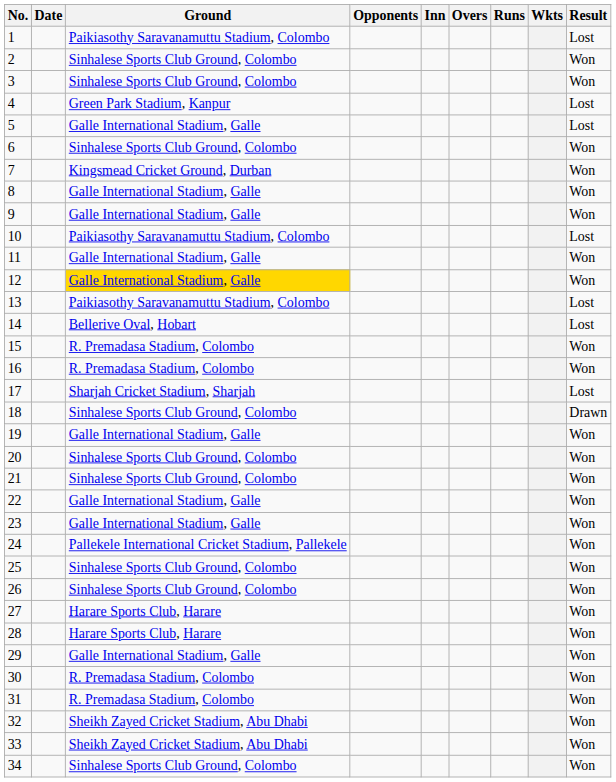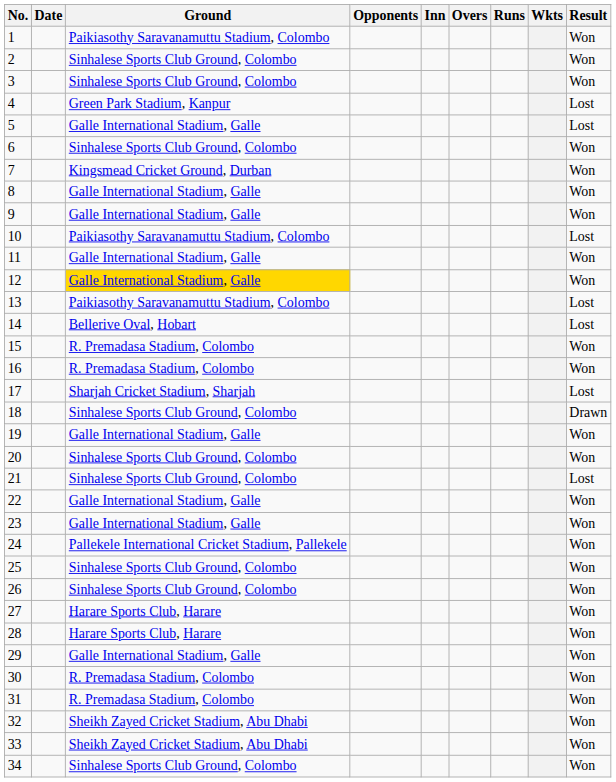 <table class="wikitable sortable">
 <tr>
 <th>No.</th>
 <th>Date</th>
 <th>Ground</th>
 <th>Opponents</th>
 <th>Inn</th>
 <th>Overs</th>
 <th>Runs</th>
 <th>Wkts</th>
 <th>Result</th>
 </tr>
 <tr>
 <td>1</td>
 <td></td>
 <td><a href='#'>Paikiasothy Saravanamuttu Stadium</a>, <a href='#'>Colombo</a></td>
 <td></td>
 <td></td>
 <td></td>
 <td></td>
 <th scope="row"></th>
-<td>Lost</td>
+<td>Won</td>
 </tr>
 <tr>
 <td>2</td>
 <td></td>
 <td><a href='#'>Sinhalese Sports Club Ground</a>, <a href='#'>Colombo</a></td>
 <td></td>
 <td></td>
 <td></td>
 <td></td>
 <th scope="row"></th>
 <td>Won</td>
 </tr>
 <tr>
 <td>3</td>
 <td></td>
 <td><a href='#'>Sinhalese Sports Club Ground</a>, <a href='#'>Colombo</a></td>
 <td></td>
 <td></td>
 <td></td>
 <td></td>
 <th scope="row"></th>
 <td>Won</td>
 </tr>
 <tr>
 <td>4</td>
 <td></td>
 <td><a href='#'>Green Park Stadium</a>, <a href='#'>Kanpur</a></td>
 <td></td>
 <td></td>
 <td></td>
 <td></td>
 <th scope="row"></th>
 <td>Lost</td>
 </tr>
 <tr>
 <td>5</td>
 <td></td>
 <td><a href='#'>Galle International Stadium</a>, <a href='#'>Galle</a></td>
 <td></td>
 <td></td>
 <td></td>
 <td></td>
 <th scope="row"></th>
 <td>Lost</td>
 </tr>
 <tr>
 <td>6</td>
 <td></td>
 <td><a href='#'>Sinhalese Sports Club Ground</a>, <a href='#'>Colombo</a></td>
 <td></td>
 <td></td>
 <td></td>
 <td></td>
 <th scope="row"></th>
 <td>Won</td>
 </tr>
 <tr>
 <td>7</td>
 <td> </td>
 <td><a href='#'>Kingsmead Cricket Ground</a>, <a href='#'>Durban</a></td>
 <td></td>
 <td></td>
 <td></td>
 <td></td>
 <th scope="row"></th>
 <td>Won</td>
 </tr>
 <tr>
 <td>8</td>
 <td>   </td>
 <td><a href='#'>Galle International Stadium</a>, <a href='#'>Galle</a></td>
 <td></td>
 <td></td>
 <td></td>
 <td></td>
 <th scope="row"></th>
 <td>Won</td>
 </tr>
 <tr>
 <td>9</td>
 <td>   </td>
 <td><a href='#'>Galle International Stadium</a>, <a href='#'>Galle</a></td>
 <td></td>
 <td></td>
 <td></td>
 <td></td>
 <th scope="row"></th>
 <td>Won</td>
 </tr>
 <tr>
 <td>10</td>
 <td></td>
 <td><a href='#'>Paikiasothy Saravanamuttu Stadium</a>, <a href='#'>Colombo</a></td>
 <td></td>
 <td></td>
 <td></td>
 <td></td>
 <th scope="row"></th>
 <td>Lost</td>
 </tr>
 <tr>
 <td>11</td>
 <td>   </td>
 <td><a href='#'>Galle International Stadium</a>, <a href='#'>Galle</a></td>
 <td></td>
 <td></td>
 <td></td>
 <td></td>
 <th scope="row"></th>
 <td>Won</td>
 </tr>
 <tr>
 <td>12</td>
 <td>   </td>
 <td style="background: gold;"><a href='#'>Galle International Stadium</a>, <a href='#'>Galle</a></td>
 <td></td>
 <td></td>
 <td></td>
 <td></td>
 <th scope="row"></th>
 <td>Won</td>
 </tr>
 <tr>
 <td>13</td>
 <td></td>
 <td><a href='#'>Paikiasothy Saravanamuttu Stadium</a>, <a href='#'>Colombo</a></td>
 <td></td>
 <td></td>
 <td></td>
 <td></td>
 <th scope="row"></th>
 <td>Lost</td>
 </tr>
 <tr>
 <td>14</td>
 <td></td>
 <td><a href='#'>Bellerive Oval</a>, <a href='#'>Hobart</a></td>
 <td></td>
 <td></td>
 <td></td>
 <td></td>
 <th scope="row"></th>
 <td>Lost</td>
 </tr>
 <tr>
 <td>15</td>
 <td>   </td>
 <td><a href='#'>R. Premadasa Stadium</a>, <a href='#'>Colombo</a></td>
 <td></td>
 <td></td>
 <td></td>
 <td></td>
 <th scope="row"></th>
 <td>Won</td>
 </tr>
 <tr>
 <td>16</td>
 <td>   </td>
 <td><a href='#'>R. Premadasa Stadium</a>, <a href='#'>Colombo</a></td>
 <td></td>
 <td></td>
 <td></td>
 <td></td>
 <th scope="row"></th>
 <td>Won</td>
 </tr>
 <tr>
 <td>17</td>
 <td></td>
 <td><a href='#'>Sharjah Cricket Stadium</a>, <a href='#'>Sharjah</a></td>
 <td></td>
 <td></td>
 <td></td>
 <td></td>
 <th scope="row"></th>
 <td>Lost</td>
 </tr>
 <tr>
 <td>18</td>
 <td></td>
 <td><a href='#'>Sinhalese Sports Club Ground</a>, <a href='#'>Colombo</a></td>
 <td></td>
 <td></td>
 <td></td>
 <td></td>
 <th scope="row"></th>
 <td>Drawn</td>
 </tr>
 <tr>
 <td>19</td>
 <td> </td>
 <td><a href='#'>Galle International Stadium</a>, <a href='#'>Galle</a></td>
 <td></td>
 <td></td>
 <td></td>
 <td></td>
 <th scope="row"></th>
 <td>Won</td>
 </tr>
 <tr>
 <td>20</td>
 <td>   </td>
 <td><a href='#'>Sinhalese Sports Club Ground</a>, <a href='#'>Colombo</a></td>
 <td></td>
 <td></td>
 <td></td>
 <td></td>
 <th scope="row"></th>
 <td>Won</td>
 </tr>
 <tr>
 <td>21</td>
 <td>   </td>
 <td><a href='#'>Sinhalese Sports Club Ground</a>, <a href='#'>Colombo</a></td>
 <td></td>
 <td></td>
 <td></td>
 <td></td>
 <th scope="row"></th>
-<td>Won</td>
+<td>Lost</td>
 </tr>
 <tr>
 <td>22</td>
 <td></td>
 <td><a href='#'>Galle International Stadium</a>, <a href='#'>Galle</a></td>
 <td></td>
 <td></td>
 <td></td>
 <td></td>
 <th scope="row"></th>
 <td>Won</td>
 </tr>
 <tr>
 <td>23</td>
 <td></td>
 <td><a href='#'>Galle International Stadium</a>, <a href='#'>Galle</a></td>
 <td></td>
 <td></td>
 <td></td>
 <td></td>
 <th scope="row"></th>
 <td>Won</td>
 </tr>
 <tr>
 <td>24</td>
 <td></td>
 <td><a href='#'>Pallekele International Cricket Stadium</a>, <a href='#'>Pallekele</a></td>
 <td></td>
 <td></td>
 <td></td>
 <td></td>
 <th scope="row"></th>
 <td>Won</td>
 </tr>
 <tr>
 <td>25</td>
 <td>   </td>
 <td><a href='#'>Sinhalese Sports Club Ground</a>, <a href='#'>Colombo</a></td>
 <td></td>
 <td></td>
 <td></td>
 <td></td>
 <th scope="row"></th>
 <td>Won</td>
 </tr>
 <tr>
 <td>26</td>
 <td>   </td>
 <td><a href='#'>Sinhalese Sports Club Ground</a>, <a href='#'>Colombo</a></td>
 <td></td>
 <td></td>
 <td></td>
 <td></td>
 <th scope="row"></th>
 <td>Won</td>
 </tr>
 <tr>
 <td>27</td>
 <td>   </td>
 <td><a href='#'>Harare Sports Club</a>, <a href='#'>Harare</a></td>
 <td></td>
 <td></td>
 <td></td>
 <td></td>
 <th scope="row"></th>
 <td>Won</td>
 </tr>
 <tr>
 <td>28</td>
 <td>   </td>
 <td><a href='#'>Harare Sports Club</a>, <a href='#'>Harare</a></td>
 <td></td>
 <td></td>
 <td></td>
 <td></td>
 <th scope="row"></th>
 <td>Won</td>
 </tr>
 <tr>
 <td>29</td>
 <td></td>
 <td><a href='#'>Galle International Stadium</a>, <a href='#'>Galle</a></td>
 <td></td>
 <td></td>
 <td></td>
 <td></td>
 <th scope="row"></th>
 <td>Won</td>
 </tr>
 <tr>
 <td>30</td>
 <td></td>
 <td><a href='#'>R. Premadasa Stadium</a>, <a href='#'>Colombo</a></td>
 <td></td>
 <td></td>
 <td></td>
 <td></td>
 <th scope="row"></th>
 <td>Won</td>
 </tr>
 <tr>
 <td>31</td>
 <td> </td>
 <td><a href='#'>R. Premadasa Stadium</a>, <a href='#'>Colombo</a></td>
 <td></td>
 <td></td>
 <td></td>
 <td></td>
 <th scope="row"></th>
 <td>Won</td>
 </tr>
 <tr>
 <td>32</td>
 <td></td>
 <td><a href='#'>Sheikh Zayed Cricket Stadium</a>, <a href='#'>Abu Dhabi</a></td>
 <td></td>
 <td></td>
 <td></td>
 <td></td>
 <th scope="row"></th>
 <td>Won</td>
 </tr>
 <tr>
 <td>33</td>
 <td>  </td>
 <td><a href='#'>Sheikh Zayed Cricket Stadium</a>, <a href='#'>Abu Dhabi</a></td>
 <td></td>
 <td></td>
 <td></td>
 <td></td>
 <th scope="row"></th>
 <td>Won</td>
 </tr>
 <tr>
 <td>34</td>
 <td></td>
 <td><a href='#'>Sinhalese Sports Club Ground</a>, <a href='#'>Colombo</a></td>
 <td></td>
 <td></td>
 <td></td>
 <td></td>
 <th scope="row"></th>
 <td>Won</td>
 </tr>
 </table>
